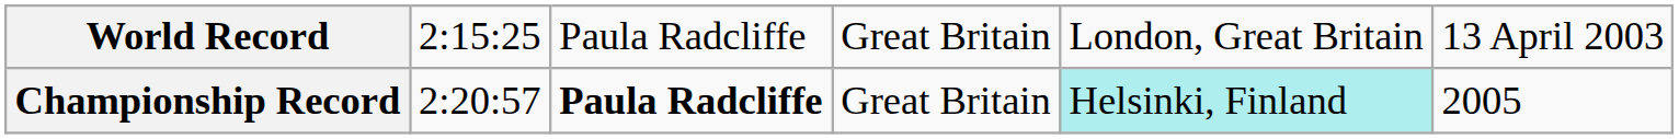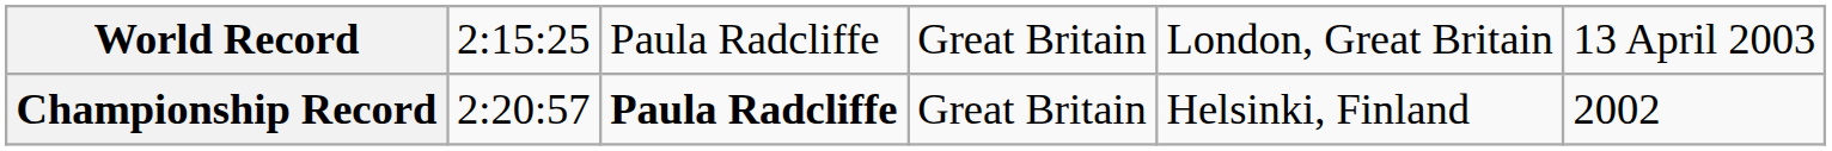 <table class=wikitable>
 <tr>
 <th>World Record</th>
 <td>2:15:25</td>
 <td>Paula Radcliffe</td>
 <td>Great Britain</td>
 <td>London, Great Britain</td>
 <td>13 April 2003</td>
 </tr>
 <tr>
 <th>Championship Record</th>
 <td>2:20:57</td>
 <td><strong>Paula Radcliffe</strong></td>
 <td>Great Britain</td>
-<td style="background: paleturquoise;">Helsinki, Finland</td>
-<td>2005</td>
+<td>Helsinki, Finland</td>
+<td>2002</td>
 </tr>
 </table>
